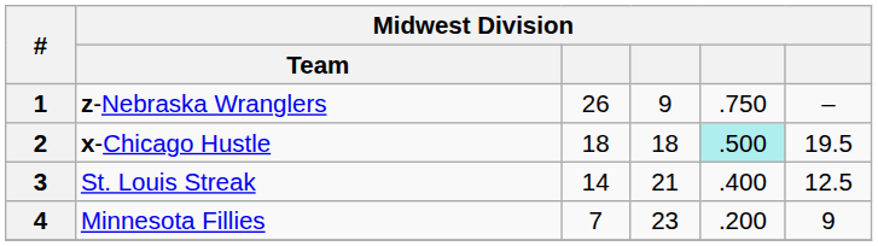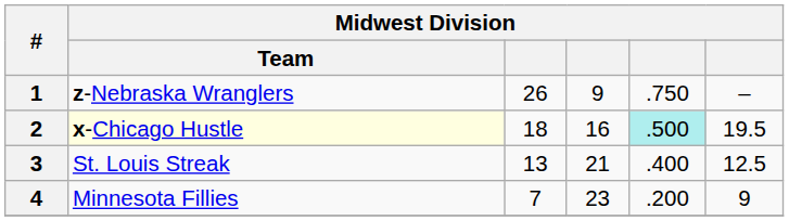 <table class="wikitable" style="width:35em; font-size:95%; text-align:center">
 <tr>
 <th width="5%" rowspan=2>#</th>
 <th colspan="5" style="text-align:center">Midwest Division</th>
 </tr>
 <tr>
 <th width="35%">Team</th>
 <th width="5%"></th>
 <th width="5%"></th>
 <th width="5%"></th>
 <th width="5%"></th>
 </tr>
 <tr>
 <th>1</th>
 <td style="text-align:left;"><strong>z</strong>-<a href='#'>Nebraska Wranglers</a></td>
 <td>26</td>
 <td>9</td>
 <td>.750</td>
 <td>–</td>
 </tr>
 <tr>
 <th>2</th>
-<td style="text-align:left;"><strong>x</strong>-<a href='#'>Chicago Hustle</a></td>
+<td style="background: lightyellow; text-align:left;"><strong>x</strong>-<a href='#'>Chicago Hustle</a></td>
 <td>18</td>
-<td>18</td>
+<td>16</td>
 <td style="background: paleturquoise;">.500</td>
 <td>19.5</td>
 </tr>
 <tr>
 <th>3</th>
 <td style="text-align:left;"><a href='#'>St. Louis Streak</a></td>
-<td>14</td>
+<td>13</td>
 <td>21</td>
 <td>.400</td>
 <td>12.5</td>
 </tr>
 <tr>
 <th>4</th>
 <td style="text-align:left;"><a href='#'>Minnesota Fillies</a></td>
 <td>7</td>
 <td>23</td>
 <td>.200</td>
 <td>9</td>
 </tr>
 <tr>
 </tr>
 </table>
